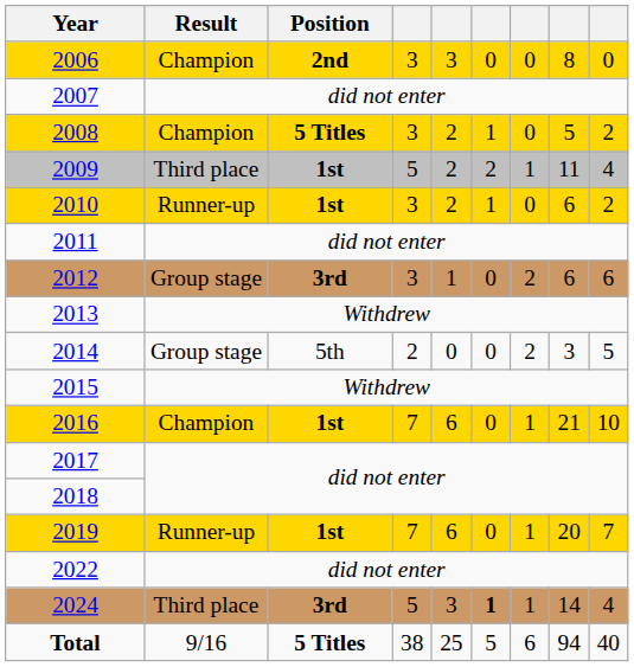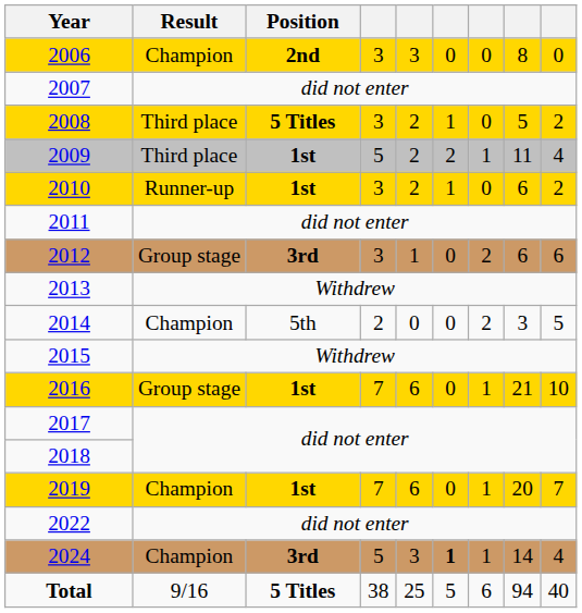 <table class="wikitable" style="text-align: center;">
 <tr>
 <th width="90">Year</th>
 <th>Result</th>
 <th width="80">Position</th>
 <th width="20"></th>
 <th width="20"></th>
 <th width="20"></th>
 <th width="20"></th>
 <th width="20"></th>
 <th width="20"></th>
 </tr>
 <tr style="background:Gold;">
 <td> <a href='#'>2006</a></td>
 <td>Champion</td>
 <td><strong>2nd</strong></td>
 <td>3</td>
 <td>3</td>
 <td>0</td>
 <td>0</td>
 <td>8</td>
 <td>0</td>
 </tr>
 <tr>
 <td> <a href='#'>2007</a></td>
 <td colspan=9><em>did not enter</em></td>
 </tr>
 <tr style="background:Gold;">
 <td> <a href='#'>2008</a></td>
-<td>Champion</td>
+<td>Third place</td>
 <td><strong>5 Titles</strong></td>
 <td>3</td>
 <td>2</td>
 <td>1</td>
 <td>0</td>
 <td>5</td>
 <td>2</td>
 </tr>
 <tr style="background:Silver;">
 <td> <a href='#'>2009</a></td>
 <td>Third place</td>
 <td><strong>1st</strong></td>
 <td>5</td>
 <td>2</td>
 <td>2</td>
 <td>1</td>
 <td>11</td>
 <td>4</td>
 </tr>
 <tr style="background:Gold;">
 <td> <a href='#'>2010</a></td>
 <td>Runner-up</td>
 <td><strong>1st</strong></td>
 <td>3</td>
 <td>2</td>
 <td>1</td>
 <td>0</td>
 <td>6</td>
 <td>2</td>
 </tr>
 <tr>
 <td> <a href='#'>2011</a></td>
 <td colspan=9><em>did not enter</em></td>
 </tr>
 <tr style="background:#c96;">
 <td> <a href='#'>2012</a></td>
 <td>Group stage</td>
 <td><strong>3rd</strong></td>
 <td>3</td>
 <td>1</td>
 <td>0</td>
 <td>2</td>
 <td>6</td>
 <td>6</td>
 </tr>
 <tr>
 <td> <a href='#'>2013</a></td>
 <td colspan=9><em>Withdrew</em></td>
 </tr>
 <tr>
 <td> <a href='#'>2014</a></td>
-<td>Group stage</td>
+<td>Champion</td>
 <td>5th</td>
 <td>2</td>
 <td>0</td>
 <td>0</td>
 <td>2</td>
 <td>3</td>
 <td>5</td>
 </tr>
 <tr>
 <td> <a href='#'>2015</a></td>
 <td Colspan=9><em>Withdrew</em></td>
 </tr>
 <tr style="background:Gold;">
 <td> <a href='#'>2016</a></td>
-<td>Champion</td>
+<td>Group stage</td>
 <td><strong>1st</strong></td>
 <td>7</td>
 <td>6</td>
 <td>0</td>
 <td>1</td>
 <td>21</td>
 <td>10</td>
 </tr>
 <tr>
 <td> <a href='#'>2017</a></td>
 <td colspan=8 rowspan=2><em>did not enter</em></td>
 </tr>
 <tr>
 <td> <a href='#'>2018</a></td>
 </tr>
 <tr style="background:Gold;">
 <td> <a href='#'>2019</a></td>
-<td>Runner-up</td>
+<td>Champion</td>
 <td><strong>1st</strong></td>
 <td>7</td>
 <td>6</td>
 <td>0</td>
 <td>1</td>
 <td>20</td>
 <td>7</td>
 </tr>
 <tr>
 <td> <a href='#'>2022</a></td>
 <td colspan=8 rowspan=1><em>did not enter</em></td>
 </tr>
 <tr style="background:#c96;">
 <td> <a href='#'>2024</a></td>
-<td>Third place</td>
+<td>Champion</td>
 <td><strong>3rd</strong></td>
 <td>5</td>
 <td>3</td>
 <td><strong>1</strong></td>
 <td>1</td>
 <td>14</td>
 <td>4</td>
 </tr>
 <tr>
 <td><strong>Total</strong></td>
 <td>9/16</td>
 <td><strong>5 Titles</strong></td>
 <td>38</td>
 <td>25</td>
 <td>5</td>
 <td>6</td>
 <td>94</td>
 <td>40</td>
 </tr>
 </table>
